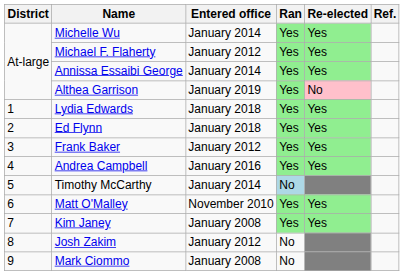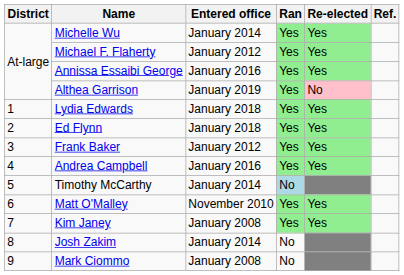 <table class=wikitable>
 <tr>
 <th>District</th>
 <th>Name</th>
 <th>Entered office</th>
 <th>Ran</th>
 <th>Re-elected</th>
 <th>Ref.</th>
 </tr>
 <tr>
 <td rowspan=4>At-large</td>
 <td><a href='#'>Michelle Wu</a></td>
 <td>January 2014</td>
 <td bgcolor=lightgreen>Yes</td>
 <td bgcolor=lightgreen>Yes</td>
 <td></td>
 </tr>
 <tr>
 <td><a href='#'>Michael F. Flaherty</a></td>
 <td>January 2012</td>
 <td bgcolor=lightgreen>Yes</td>
 <td bgcolor=lightgreen>Yes</td>
 <td></td>
 </tr>
 <tr>
 <td><a href='#'>Annissa Essaibi George</a></td>
-<td>January 2014</td>
+<td>January 2016</td>
 <td bgcolor=lightgreen>Yes</td>
 <td bgcolor=lightgreen>Yes</td>
 <td></td>
 </tr>
 <tr>
 <td><a href='#'>Althea Garrison</a></td>
 <td>January 2019</td>
 <td bgcolor=lightgreen>Yes</td>
 <td bgcolor=pink>No</td>
 <td></td>
 </tr>
 <tr>
 <td>1</td>
 <td><a href='#'>Lydia Edwards</a></td>
 <td>January 2018</td>
 <td bgcolor=lightgreen>Yes</td>
 <td bgcolor=lightgreen>Yes</td>
 <td></td>
 </tr>
 <tr>
 <td>2</td>
 <td><a href='#'>Ed Flynn</a></td>
 <td>January 2018</td>
 <td bgcolor=lightgreen>Yes</td>
 <td bgcolor=lightgreen>Yes</td>
 <td></td>
 </tr>
 <tr>
 <td>3</td>
 <td><a href='#'>Frank Baker</a></td>
 <td>January 2012</td>
 <td bgcolor=lightgreen>Yes</td>
 <td bgcolor=lightgreen>Yes</td>
 <td></td>
 </tr>
 <tr>
 <td>4</td>
 <td><a href='#'>Andrea Campbell</a></td>
 <td>January 2016</td>
 <td bgcolor=lightgreen>Yes</td>
 <td bgcolor=lightgreen>Yes</td>
 <td></td>
 </tr>
 <tr>
 <td>5</td>
 <td>Timothy McCarthy</td>
 <td>January 2014</td>
 <td style="background: lightblue;">No</td>
 <td bgcolor=grey> </td>
 <td></td>
 </tr>
 <tr>
 <td>6</td>
 <td><a href='#'>Matt O'Malley</a></td>
 <td>November 2010</td>
 <td bgcolor=lightgreen>Yes</td>
 <td bgcolor=lightgreen>Yes</td>
 <td></td>
 </tr>
 <tr>
 <td>7</td>
 <td><a href='#'>Kim Janey</a></td>
 <td>January 2008</td>
 <td bgcolor=lightgreen>Yes</td>
 <td bgcolor=lightgreen>Yes</td>
 <td></td>
 </tr>
 <tr>
 <td>8</td>
 <td><a href='#'>Josh Zakim</a></td>
-<td>January 2012</td>
+<td>January 2014</td>
 <td>No</td>
 <td bgcolor=grey> </td>
 <td></td>
 </tr>
 <tr>
 <td>9</td>
 <td><a href='#'>Mark Ciommo</a></td>
 <td>January 2008</td>
 <td>No</td>
 <td bgcolor=grey> </td>
 <td></td>
 </tr>
 </table>
